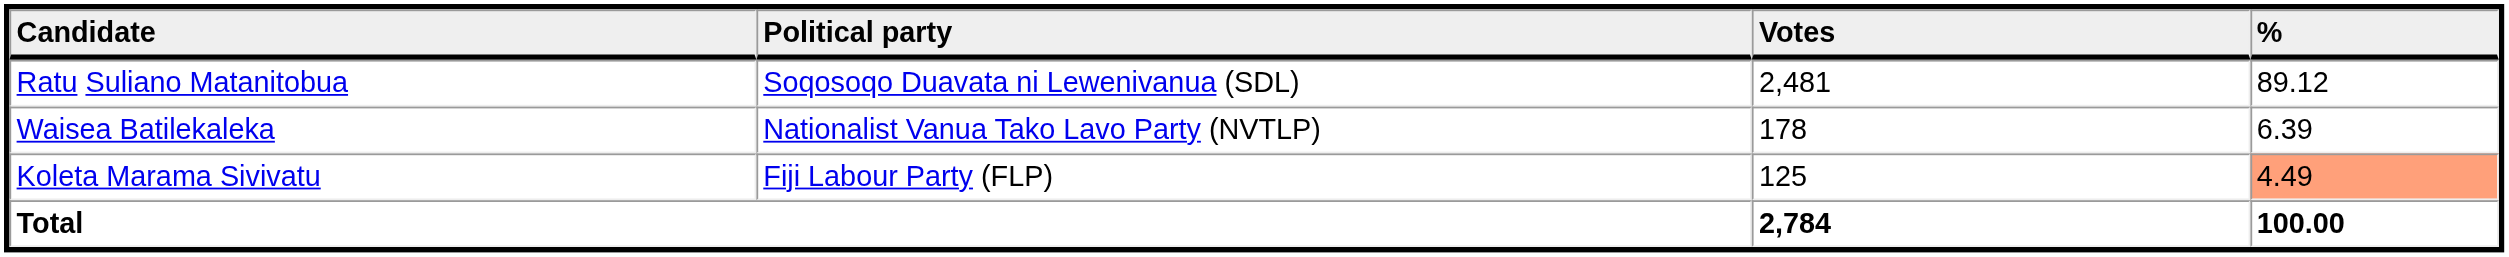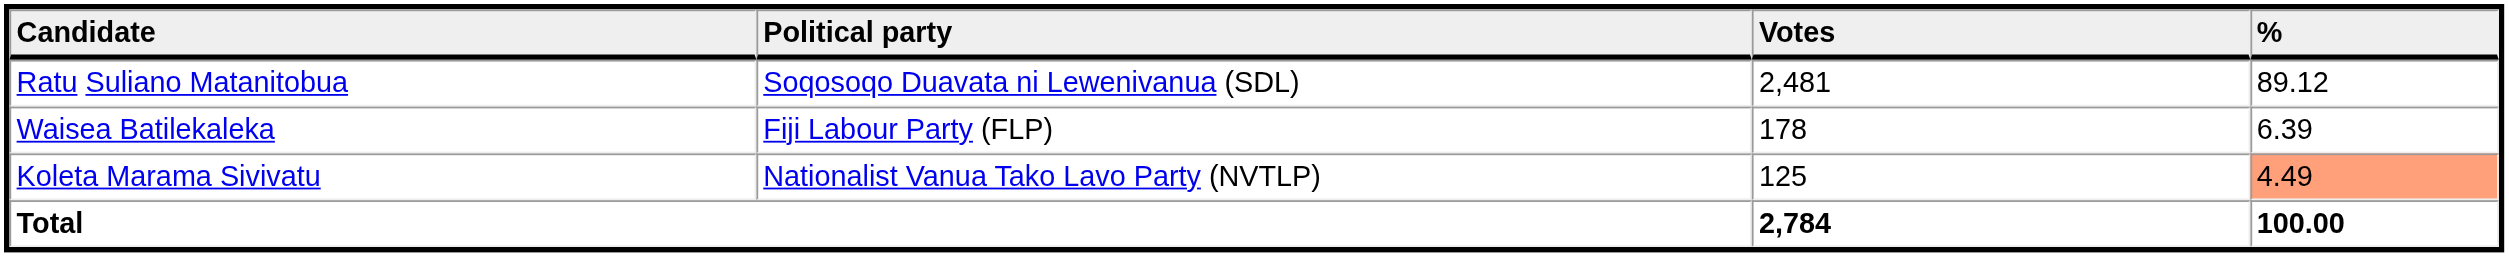 <table table width="70%" border="1" align="center" cellpadding=3 cellspacing=0 style="margin:5px; border:3px solid;">
 <tr>
 <td td width="30%" style="border-bottom:3px solid; background:#efefef;"><strong>Candidate</strong></td>
 <td td width="40%" style="border-bottom:3px solid; background:#efefef;"><strong>Political party</strong></td>
 <td td width="20%" style="border-bottom:3px solid; background:#efefef;"><strong>Votes</strong></td>
 <td td width="10%" style="border-bottom:3px solid; background:#efefef;"><strong>%</strong></td>
 </tr>
 <tr>
 <td><a href='#'>Ratu</a> <a href='#'>Suliano Matanitobua</a></td>
 <td><a href='#'>Soqosoqo Duavata ni Lewenivanua</a> (SDL)</td>
 <td>2,481</td>
 <td>89.12</td>
 </tr>
 <tr>
 <td><a href='#'>Waisea Batilekaleka</a></td>
-<td><a href='#'>Nationalist Vanua Tako Lavo Party</a> (NVTLP)</td>
+<td><a href='#'>Fiji Labour Party</a> (FLP)</td>
 <td>178</td>
 <td>6.39</td>
 </tr>
 <tr>
 <td><a href='#'>Koleta Marama Sivivatu</a></td>
-<td><a href='#'>Fiji Labour Party</a> (FLP)</td>
+<td><a href='#'>Nationalist Vanua Tako Lavo Party</a> (NVTLP)</td>
 <td>125</td>
 <td style="background: lightsalmon;">4.49</td>
 </tr>
 <tr>
 <td colspan=2><strong>Total</strong></td>
 <td><strong>2,784</strong></td>
 <td><strong>100.00</strong></td>
 </tr>
 <tr>
 </tr>
 </table>
